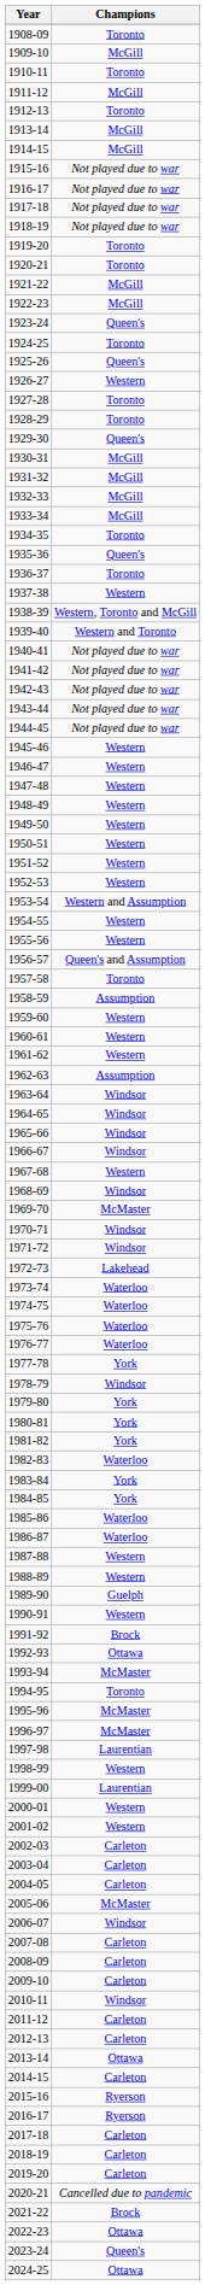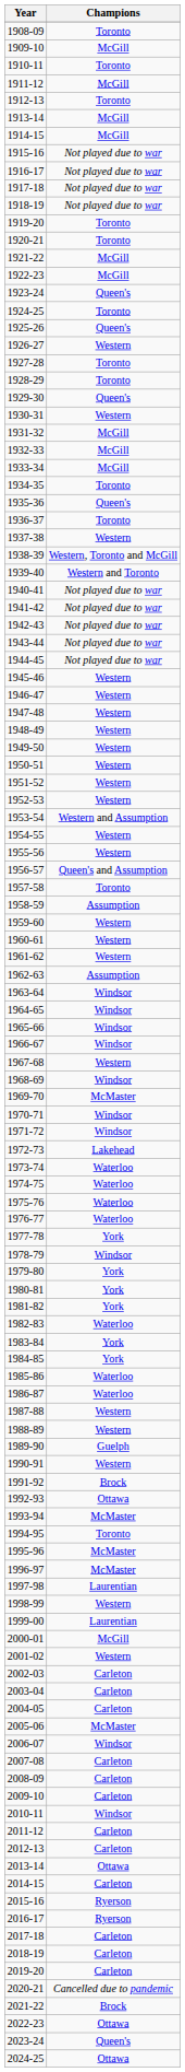 <table class="wikitable sortable">
 <tr>
 <th>Year</th>
 <th>Champions</th>
 </tr>
 <tr>
 </tr>
 <tr style="text-align:center;">
 <td style="text-align:center;">1908-09</td>
 <td><a href='#'>Toronto</a></td>
 </tr>
 <tr style="text-align:center;">
 <td style="text-align:left;">1909-10</td>
 <td><a href='#'>McGill</a></td>
 </tr>
 <tr style="text-align:center;">
 <td style="text-align:left;">1910-11</td>
 <td><a href='#'>Toronto</a></td>
 </tr>
 <tr style="text-align:center;">
 <td style="text-align:left;">1911-12</td>
 <td><a href='#'>McGill</a></td>
 </tr>
 <tr style="text-align:center;">
 <td style="text-align:left;">1912-13</td>
 <td><a href='#'>Toronto</a></td>
 </tr>
 <tr style="text-align:center;">
 <td style="text-align:left;">1913-14</td>
 <td><a href='#'>McGill</a></td>
 </tr>
 <tr style="text-align:center;">
 <td style="text-align:left;">1914-15</td>
 <td><a href='#'>McGill</a></td>
 </tr>
 <tr style="text-align:center;">
 <td style="text-align:left;">1915-16</td>
 <td><em>Not played due to <a href='#'>war</a></em></td>
 </tr>
 <tr style="text-align:center;">
 <td style="text-align:left;">1916-17</td>
 <td><em>Not played due to <a href='#'>war</a></em></td>
 </tr>
 <tr style="text-align:center;">
 <td style="text-align:left;">1917-18</td>
 <td><em>Not played due to <a href='#'>war</a></em></td>
 </tr>
 <tr style="text-align:center;">
 <td style="text-align:left;">1918-19</td>
 <td><em>Not played due to <a href='#'>war</a></em></td>
 </tr>
 <tr style="text-align:center;">
 <td style="text-align:left;">1919-20</td>
 <td><a href='#'>Toronto</a></td>
 </tr>
 <tr style="text-align:center;">
 <td style="text-align:left;">1920-21</td>
 <td><a href='#'>Toronto</a></td>
 </tr>
 <tr style="text-align:center;">
 <td style="text-align:left;">1921-22</td>
 <td><a href='#'>McGill</a></td>
 </tr>
 <tr style="text-align:center;">
 <td style="text-align:left;">1922-23</td>
 <td><a href='#'>McGill</a></td>
 </tr>
 <tr style="text-align:center;">
 <td style="text-align:left;">1923-24</td>
 <td><a href='#'>Queen's</a></td>
 </tr>
 <tr style="text-align:center;">
 <td style="text-align:left;">1924-25</td>
 <td><a href='#'>Toronto</a></td>
 </tr>
 <tr style="text-align:center;">
 <td style="text-align:left;">1925-26</td>
 <td><a href='#'>Queen's</a></td>
 </tr>
 <tr style="text-align:center;">
 <td style="text-align:left;">1926-27</td>
 <td><a href='#'>Western</a></td>
 </tr>
 <tr style="text-align:center;">
 <td style="text-align:left;">1927-28</td>
 <td><a href='#'>Toronto</a></td>
 </tr>
 <tr style="text-align:center;">
 <td style="text-align:left;">1928-29</td>
 <td><a href='#'>Toronto</a></td>
 </tr>
 <tr style="text-align:center;">
 <td style="text-align:left;">1929-30</td>
 <td><a href='#'>Queen's</a></td>
 </tr>
 <tr style="text-align:center;">
 <td style="text-align:left;">1930-31</td>
-<td><a href='#'>McGill</a></td>
+<td><a href='#'>Western</a></td>
 </tr>
 <tr style="text-align:center;">
 <td style="text-align:left;">1931-32</td>
 <td><a href='#'>McGill</a></td>
 </tr>
 <tr style="text-align:center;">
 <td style="text-align:left;">1932-33</td>
 <td><a href='#'>McGill</a></td>
 </tr>
 <tr style="text-align:center;">
 <td style="text-align:left;">1933-34</td>
 <td><a href='#'>McGill</a></td>
 </tr>
 <tr style="text-align:center;">
 <td style="text-align:left;">1934-35</td>
 <td><a href='#'>Toronto</a></td>
 </tr>
 <tr style="text-align:center;">
 <td style="text-align:left;">1935-36</td>
 <td><a href='#'>Queen's</a></td>
 </tr>
 <tr style="text-align:center;">
 <td style="text-align:left;">1936-37</td>
 <td><a href='#'>Toronto</a></td>
 </tr>
 <tr style="text-align:center;">
 <td style="text-align:left;">1937-38</td>
 <td><a href='#'>Western</a></td>
 </tr>
 <tr style="text-align:center;">
 <td style="text-align:left;">1938-39</td>
 <td><a href='#'>Western</a>, <a href='#'>Toronto</a> and <a href='#'>McGill</a></td>
 </tr>
 <tr style="text-align:center;">
 <td style="text-align:left;">1939-40</td>
 <td><a href='#'>Western</a> and <a href='#'>Toronto</a></td>
 </tr>
 <tr style="text-align:center;">
 <td style="text-align:left;">1940-41</td>
 <td><em>Not played due to <a href='#'>war</a></em></td>
 </tr>
 <tr style="text-align:center;">
 <td style="text-align:left;">1941-42</td>
 <td><em>Not played due to <a href='#'>war</a></em></td>
 </tr>
 <tr style="text-align:center;">
 <td style="text-align:left;">1942-43</td>
 <td><em>Not played due to <a href='#'>war</a></em></td>
 </tr>
 <tr style="text-align:center;">
 <td style="text-align:left;">1943-44</td>
 <td><em>Not played due to <a href='#'>war</a></em></td>
 </tr>
 <tr style="text-align:center;">
 <td style="text-align:left;">1944-45</td>
 <td><em>Not played due to <a href='#'>war</a></em></td>
 </tr>
 <tr style="text-align:center;">
 <td style="text-align:left;">1945-46</td>
 <td><a href='#'>Western</a></td>
 </tr>
 <tr style="text-align:center;">
 <td style="text-align:left;">1946-47</td>
 <td><a href='#'>Western</a></td>
 </tr>
 <tr style="text-align:center;">
 <td style="text-align:left;">1947-48</td>
 <td><a href='#'>Western</a></td>
 </tr>
 <tr style="text-align:center;">
 <td style="text-align:left;">1948-49</td>
 <td><a href='#'>Western</a></td>
 </tr>
 <tr style="text-align:center;">
 <td style="text-align:left;">1949-50</td>
 <td><a href='#'>Western</a></td>
 </tr>
 <tr style="text-align:center;">
 <td style="text-align:left;">1950-51</td>
 <td><a href='#'>Western</a></td>
 </tr>
 <tr style="text-align:center;">
 <td style="text-align:left;">1951-52</td>
 <td><a href='#'>Western</a></td>
 </tr>
 <tr style="text-align:center;">
 <td style="text-align:left;">1952-53</td>
 <td><a href='#'>Western</a></td>
 </tr>
 <tr style="text-align:center;">
 <td style="text-align:left;">1953-54</td>
 <td><a href='#'>Western</a> and <a href='#'>Assumption</a></td>
 </tr>
 <tr style="text-align:center;">
 <td style="text-align:left;">1954-55</td>
 <td><a href='#'>Western</a></td>
 </tr>
 <tr style="text-align:center;">
 <td style="text-align:left;">1955-56</td>
 <td><a href='#'>Western</a></td>
 </tr>
 <tr style="text-align:center;">
 <td style="text-align:left;">1956-57</td>
 <td><a href='#'>Queen's</a> and <a href='#'>Assumption</a></td>
 </tr>
 <tr style="text-align:center;">
 <td style="text-align:left;">1957-58</td>
 <td><a href='#'>Toronto</a></td>
 </tr>
 <tr style="text-align:center;">
 <td style="text-align:left;">1958-59</td>
 <td><a href='#'>Assumption</a></td>
 </tr>
 <tr style="text-align:center;">
 <td style="text-align:left;">1959-60</td>
 <td><a href='#'>Western</a></td>
 </tr>
 <tr style="text-align:center;">
 <td style="text-align:left;">1960-61</td>
 <td><a href='#'>Western</a></td>
 </tr>
 <tr style="text-align:center;">
 <td style="text-align:left;">1961-62</td>
 <td><a href='#'>Western</a></td>
 </tr>
 <tr style="text-align:center;">
 <td style="text-align:left;">1962-63</td>
 <td><a href='#'>Assumption</a></td>
 </tr>
 <tr style="text-align:center;">
 <td style="text-align:left;">1963-64</td>
 <td><a href='#'>Windsor</a></td>
 </tr>
 <tr style="text-align:center;">
 <td style="text-align:left;">1964-65</td>
 <td><a href='#'>Windsor</a></td>
 </tr>
 <tr style="text-align:center;">
 <td style="text-align:left;">1965-66</td>
 <td><a href='#'>Windsor</a></td>
 </tr>
 <tr style="text-align:center;">
 <td style="text-align:left;">1966-67</td>
 <td><a href='#'>Windsor</a></td>
 </tr>
 <tr style="text-align:center;">
 <td style="text-align:left;">1967-68</td>
 <td><a href='#'>Western</a></td>
 </tr>
 <tr style="text-align:center;">
 <td style="text-align:left;">1968-69</td>
 <td><a href='#'>Windsor</a></td>
 </tr>
 <tr style="text-align:center;">
 <td style="text-align:left;">1969-70</td>
 <td><a href='#'>McMaster</a></td>
 </tr>
 <tr style="text-align:center;">
 <td style="text-align:left;">1970-71</td>
 <td><a href='#'>Windsor</a></td>
 </tr>
 <tr style="text-align:center;">
 <td style="text-align:left;">1971-72</td>
 <td><a href='#'>Windsor</a></td>
 </tr>
 <tr style="text-align:center;">
 <td style="text-align:left;">1972-73</td>
 <td><a href='#'>Lakehead</a></td>
 </tr>
 <tr style="text-align:center;">
 <td style="text-align:left;">1973-74</td>
 <td><a href='#'>Waterloo</a></td>
 </tr>
 <tr style="text-align:center;">
 <td style="text-align:left;">1974-75</td>
 <td><a href='#'>Waterloo</a></td>
 </tr>
 <tr style="text-align:center;">
 <td style="text-align:left;">1975-76</td>
 <td><a href='#'>Waterloo</a></td>
 </tr>
 <tr style="text-align:center;">
 <td style="text-align:left;">1976-77</td>
 <td><a href='#'>Waterloo</a></td>
 </tr>
 <tr style="text-align:center;">
 <td style="text-align:left;">1977-78</td>
 <td><a href='#'>York</a></td>
 </tr>
 <tr style="text-align:center;">
 <td style="text-align:left;">1978-79</td>
 <td><a href='#'>Windsor</a></td>
 </tr>
 <tr style="text-align:center;">
 <td style="text-align:left;">1979-80</td>
 <td><a href='#'>York</a></td>
 </tr>
 <tr style="text-align:center;">
 <td style="text-align:left;">1980-81</td>
 <td><a href='#'>York</a></td>
 </tr>
 <tr style="text-align:center;">
 <td style="text-align:left;">1981-82</td>
 <td><a href='#'>York</a></td>
 </tr>
 <tr style="text-align:center;">
 <td style="text-align:left;">1982-83</td>
 <td><a href='#'>Waterloo</a></td>
 </tr>
 <tr style="text-align:center;">
 <td style="text-align:left;">1983-84</td>
 <td><a href='#'>York</a></td>
 </tr>
 <tr style="text-align:center;">
 <td style="text-align:left;">1984-85</td>
 <td><a href='#'>York</a></td>
 </tr>
 <tr style="text-align:center;">
 <td style="text-align:left;">1985-86</td>
 <td><a href='#'>Waterloo</a></td>
 </tr>
 <tr style="text-align:center;">
 <td style="text-align:left;">1986-87</td>
 <td><a href='#'>Waterloo</a></td>
 </tr>
 <tr style="text-align:center;">
 <td style="text-align:left;">1987-88</td>
 <td><a href='#'>Western</a></td>
 </tr>
 <tr style="text-align:center;">
 <td style="text-align:left;">1988-89</td>
 <td><a href='#'>Western</a></td>
 </tr>
 <tr style="text-align:center;">
 <td style="text-align:left;">1989-90</td>
 <td><a href='#'>Guelph</a></td>
 </tr>
 <tr style="text-align:center;">
 <td style="text-align:left;">1990-91</td>
 <td><a href='#'>Western</a></td>
 </tr>
 <tr style="text-align:center;">
 <td style="text-align:left;">1991-92</td>
 <td><a href='#'>Brock</a></td>
 </tr>
 <tr style="text-align:center;">
 <td style="text-align:left;">1992-93</td>
 <td><a href='#'>Ottawa</a></td>
 </tr>
 <tr style="text-align:center;">
 <td style="text-align:left;">1993-94</td>
 <td><a href='#'>McMaster</a></td>
 </tr>
 <tr style="text-align:center;">
 <td style="text-align:left;">1994-95</td>
 <td><a href='#'>Toronto</a></td>
 </tr>
 <tr style="text-align:center;">
 <td style="text-align:left;">1995-96</td>
 <td><a href='#'>McMaster</a></td>
 </tr>
 <tr style="text-align:center;">
 <td style="text-align:left;">1996-97</td>
 <td><a href='#'>McMaster</a></td>
 </tr>
 <tr style="text-align:center;">
 <td style="text-align:left;">1997-98</td>
 <td><a href='#'>Laurentian</a></td>
 </tr>
 <tr style="text-align:center;">
 <td style="text-align:left;">1998-99</td>
 <td><a href='#'>Western</a></td>
 </tr>
 <tr style="text-align:center;">
 <td style="text-align:left;">1999-00</td>
 <td><a href='#'>Laurentian</a></td>
 </tr>
 <tr style="text-align:center;">
 <td style="text-align:left;">2000-01</td>
-<td><a href='#'>Western</a></td>
+<td><a href='#'>McGill</a></td>
 </tr>
 <tr style="text-align:center;">
 <td style="text-align:left;">2001-02</td>
 <td><a href='#'>Western</a></td>
 </tr>
 <tr style="text-align:center;">
 <td style="text-align:left;">2002-03</td>
 <td><a href='#'>Carleton</a></td>
 </tr>
 <tr style="text-align:center;">
 <td style="text-align:left;">2003-04</td>
 <td><a href='#'>Carleton</a></td>
 </tr>
 <tr style="text-align:center;">
 <td style="text-align:left;">2004-05</td>
 <td><a href='#'>Carleton</a></td>
 </tr>
 <tr style="text-align:center;">
 <td style="text-align:left;">2005-06</td>
 <td><a href='#'>McMaster</a></td>
 </tr>
 <tr style="text-align:center;">
 <td style="text-align:left;">2006-07</td>
 <td><a href='#'>Windsor</a></td>
 </tr>
 <tr style="text-align:center;">
 <td style="text-align:left;">2007-08</td>
 <td><a href='#'>Carleton</a></td>
 </tr>
 <tr style="text-align:center;">
 <td style="text-align:left;">2008-09</td>
 <td><a href='#'>Carleton</a></td>
 </tr>
 <tr style="text-align:center;">
 <td style="text-align:left;">2009-10</td>
 <td><a href='#'>Carleton</a></td>
 </tr>
 <tr style="text-align:center;">
 <td style="text-align:left;">2010-11</td>
 <td><a href='#'>Windsor</a></td>
 </tr>
 <tr style="text-align:center;">
 <td style="text-align:left;">2011-12</td>
 <td><a href='#'>Carleton</a></td>
 </tr>
 <tr style="text-align:center;">
 <td style="text-align:left;">2012-13</td>
 <td><a href='#'>Carleton</a></td>
 </tr>
 <tr style="text-align:center;">
 <td style="text-align:left;">2013-14</td>
 <td><a href='#'>Ottawa</a></td>
 </tr>
 <tr style="text-align:center;">
 <td style="text-align:left;">2014-15</td>
 <td><a href='#'>Carleton</a></td>
 </tr>
 <tr style="text-align:center;">
 <td style="text-align:left;">2015-16</td>
 <td><a href='#'>Ryerson</a></td>
 </tr>
 <tr style="text-align:center;">
 <td style="text-align:left;">2016-17</td>
 <td><a href='#'>Ryerson</a></td>
 </tr>
 <tr style="text-align:center;">
 <td style="text-align:left;">2017-18</td>
 <td><a href='#'>Carleton</a></td>
 </tr>
 <tr style="text-align:center;">
 <td style="text-align:left;">2018-19</td>
 <td><a href='#'>Carleton</a></td>
 </tr>
 <tr style="text-align:center;">
 <td style="text-align:left;">2019-20</td>
 <td><a href='#'>Carleton</a></td>
 </tr>
 <tr style="text-align:center;">
 <td style="text-align:left;">2020-21</td>
 <td align="center" colspan=3><em>Cancelled due to <a href='#'>pandemic</a></em></td>
 </tr>
 <tr style="text-align:center;">
 <td style="text-align:left;">2021-22</td>
 <td><a href='#'>Brock</a></td>
 </tr>
 <tr style="text-align:center;">
 <td style="text-align:left;">2022-23</td>
 <td><a href='#'>Ottawa</a></td>
 </tr>
 <tr style="text-align:center;">
 <td style="text-align:left;">2023-24</td>
 <td><a href='#'>Queen's</a></td>
 </tr>
 <tr style="text-align:center;">
 <td style="text-align:left;">2024-25</td>
 <td><a href='#'>Ottawa</a></td>
 </tr>
 </table>
